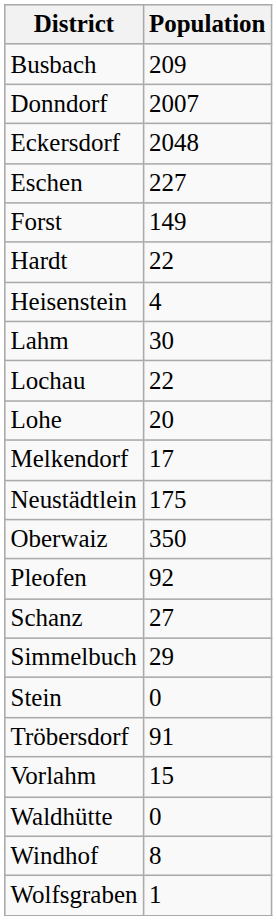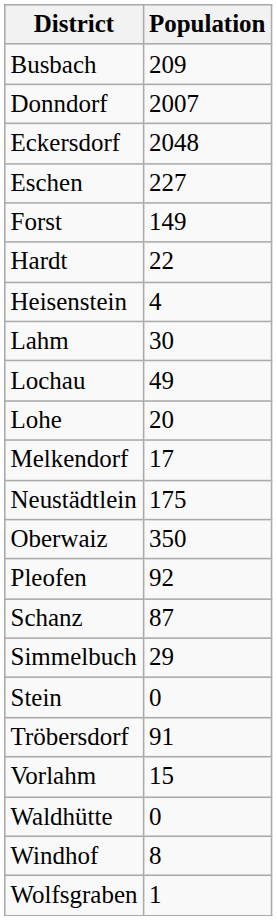 <table class="wikitable sortable">
 <tr>
 <th>District</th>
 <th>Population</th>
 </tr>
 <tr>
 <td>Busbach</td>
 <td>209</td>
 </tr>
 <tr>
 <td>Donndorf</td>
 <td>2007</td>
 </tr>
 <tr>
 <td>Eckersdorf</td>
 <td>2048</td>
 </tr>
 <tr>
 <td>Eschen</td>
 <td>227</td>
 </tr>
 <tr>
 <td>Forst</td>
 <td>149</td>
 </tr>
 <tr>
 <td>Hardt</td>
 <td>22</td>
 </tr>
 <tr>
 <td>Heisenstein</td>
 <td>4</td>
 </tr>
 <tr>
 <td>Lahm</td>
 <td>30</td>
 </tr>
 <tr>
 <td>Lochau</td>
-<td>22</td>
+<td>49</td>
 </tr>
 <tr>
 <td>Lohe</td>
 <td>20</td>
 </tr>
 <tr>
 <td>Melkendorf</td>
 <td>17</td>
 </tr>
 <tr>
 <td>Neustädtlein</td>
 <td>175</td>
 </tr>
 <tr>
 <td>Oberwaiz</td>
 <td>350</td>
 </tr>
 <tr>
 <td>Pleofen</td>
 <td>92</td>
 </tr>
 <tr>
 <td>Schanz</td>
-<td>27</td>
+<td>87</td>
 </tr>
 <tr>
 <td>Simmelbuch</td>
 <td>29</td>
 </tr>
 <tr>
 <td>Stein</td>
 <td>0</td>
 </tr>
 <tr>
 <td>Tröbersdorf</td>
 <td>91</td>
 </tr>
 <tr>
 <td>Vorlahm</td>
 <td>15</td>
 </tr>
 <tr>
 <td>Waldhütte</td>
 <td>0</td>
 </tr>
 <tr>
 <td>Windhof</td>
 <td>8</td>
 </tr>
 <tr>
 <td>Wolfsgraben</td>
 <td>1</td>
 </tr>
 <tr>
 </tr>
 </table>
